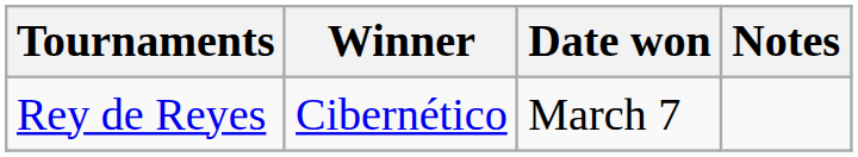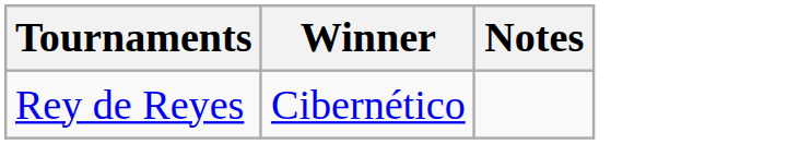 <table class="wikitable">
 <tr>
 <th>Tournaments</th>
 <th>Winner</th>
-<th>Date won</th>
 <th>Notes</th>
 </tr>
 <tr>
 <td><a href='#'>Rey de Reyes</a></td>
 <td><a href='#'>Cibernético</a></td>
-<td>March 7</td>
 <td></td>
 </tr>
 </table>
